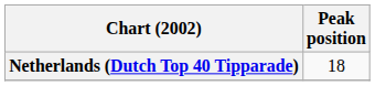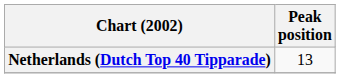 <table class="wikitable sortable plainrowheaders" style="text-align:center">
 <tr>
 <th scope="col">Chart (2002)</th>
 <th scope="col">Peak<br>position</th>
 </tr>
 <tr>
 <th scope="row">Netherlands (<a href='#'>Dutch Top 40 Tipparade</a>)</th>
-<td>18</td>
+<td>13</td>
 </tr>
 <tr>
 </tr>
 <tr>
 </tr>
 <tr>
 </tr>
 <tr>
 </tr>
 </table>
